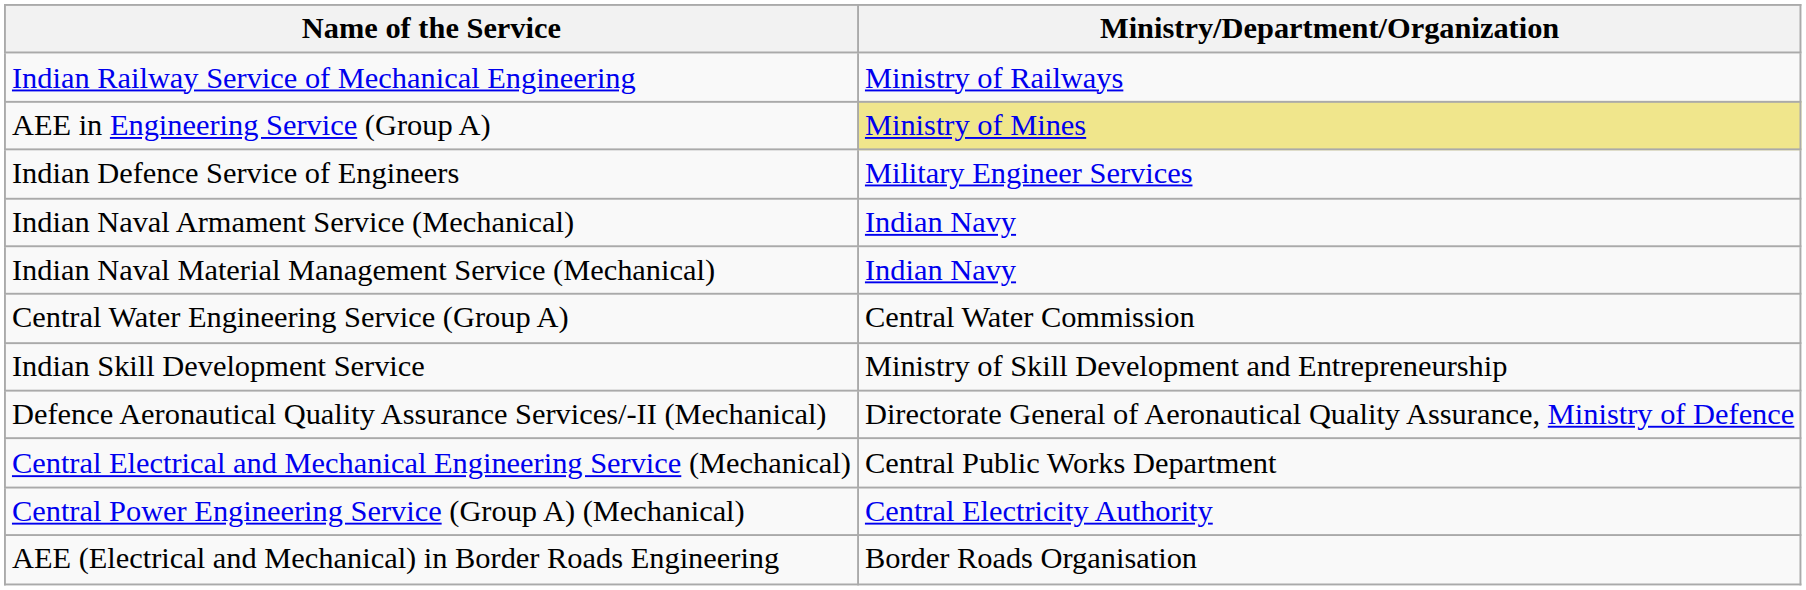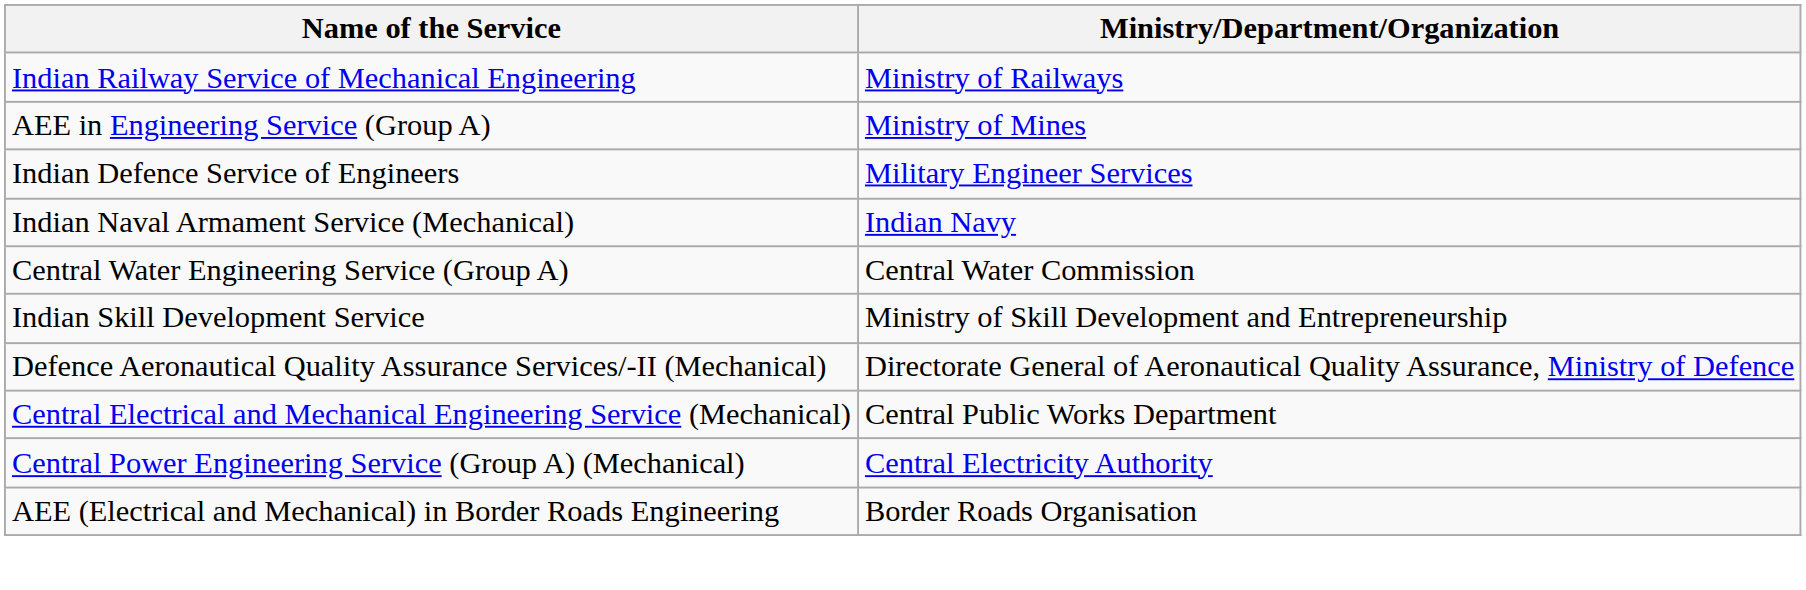 <table class="wikitable">
 <tr>
 <th>Name of the Service</th>
 <th>Ministry/Department/Organization</th>
 </tr>
 <tr>
 <td><a href='#'>Indian Railway Service of Mechanical Engineering</a></td>
 <td><a href='#'>Ministry of Railways</a></td>
 </tr>
 <tr>
 <td>AEE in <a href='#'> Engineering Service</a> (Group A)</td>
-<td style="background: khaki;"><a href='#'>Ministry of Mines</a></td>
+<td><a href='#'>Ministry of Mines</a></td>
 </tr>
 <tr>
 <td>Indian Defence Service of Engineers</td>
 <td><a href='#'>Military Engineer Services</a></td>
 </tr>
 <tr>
 <td>Indian Naval Armament Service (Mechanical)</td>
-<td><a href='#'>Indian Navy</a></td>
-</tr>
-<tr>
-<td>Indian Naval Material Management Service (Mechanical)</td>
 <td><a href='#'>Indian Navy</a></td>
 </tr>
 <tr>
 <td>Central Water Engineering Service (Group A)</td>
 <td>Central Water Commission</td>
 </tr>
 <tr>
 <td>Indian Skill Development Service</td>
 <td>Ministry of Skill Development and Entrepreneurship</td>
 </tr>
 <tr>
 <td>Defence Aeronautical Quality Assurance Services/‐II (Mechanical)</td>
 <td>Directorate General of Aeronautical Quality Assurance, <a href='#'>Ministry of Defence</a></td>
 </tr>
 <tr>
 <td><a href='#'>Central Electrical and Mechanical Engineering Service</a> (Mechanical)</td>
 <td>Central Public Works Department</td>
 </tr>
 <tr>
 <td><a href='#'>Central Power Engineering Service</a> (Group A) (Mechanical)</td>
 <td><a href='#'>Central Electricity Authority</a></td>
 </tr>
 <tr>
 <td>AEE (Electrical and Mechanical) in Border Roads Engineering</td>
 <td>Border Roads Organisation</td>
 </tr>
 </table>
